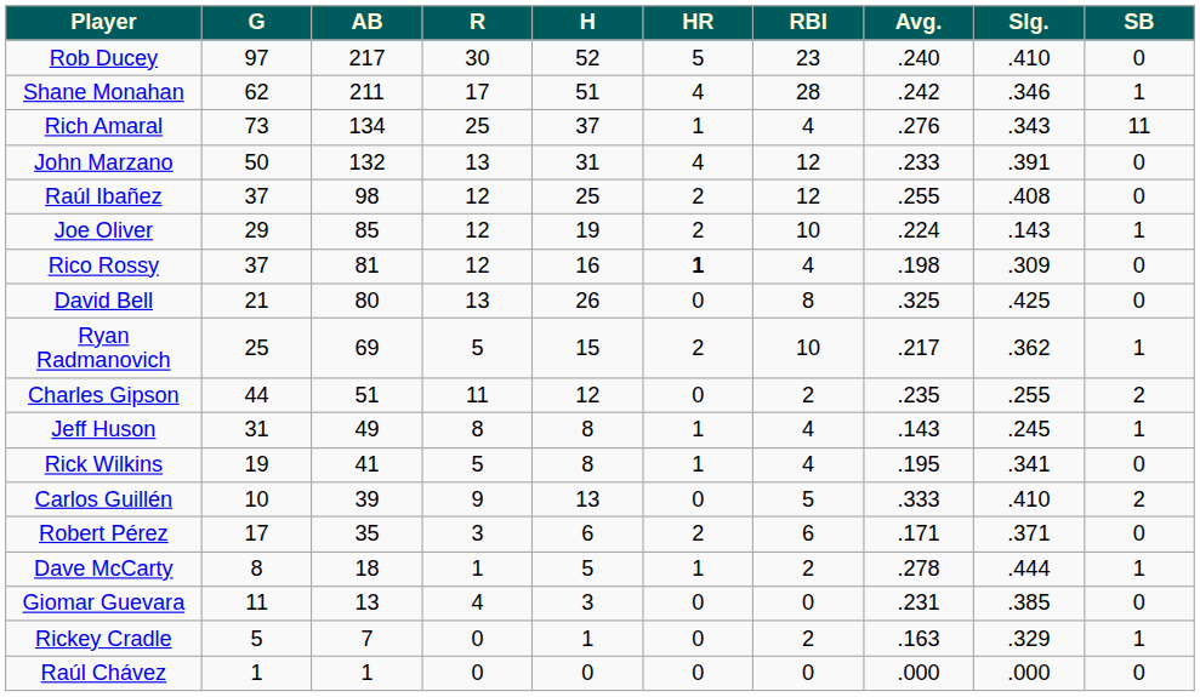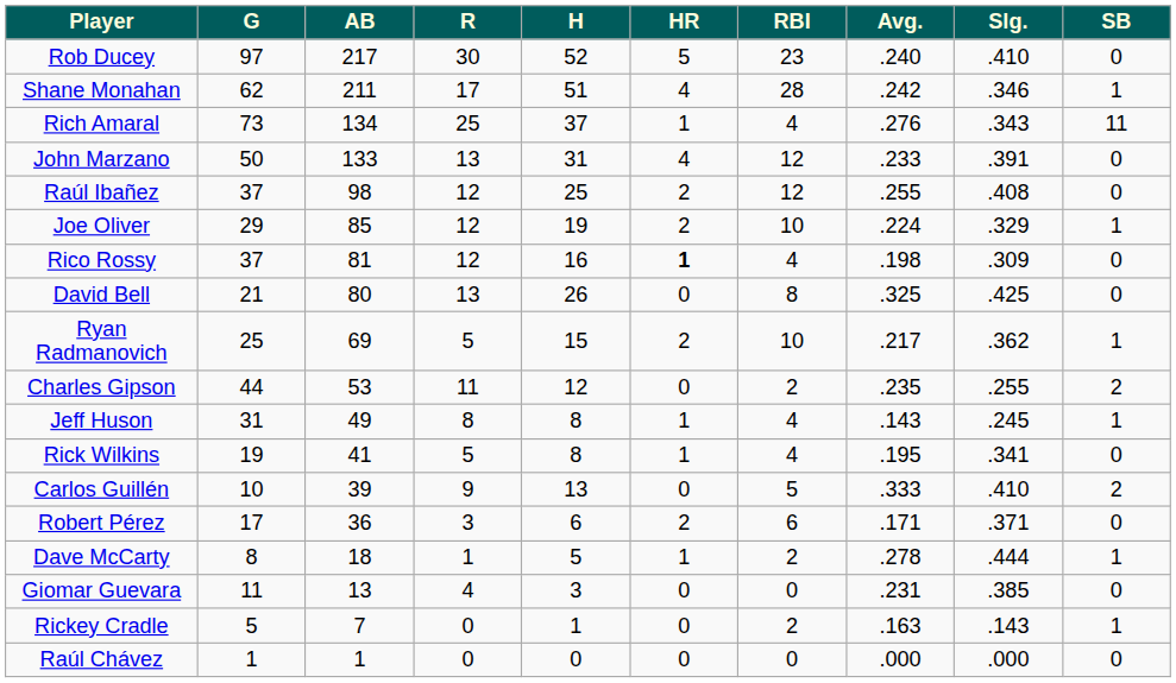 <table class="wikitable sortable">
 <tr>
 <th style=" background:#005c5c; color:#FFFDDD;" width="16%">Player</th>
 <th style=" background:#005c5c; color:#FFFDDD;" width="9%">G</th>
 <th style=" background:#005c5c; color:#FFFDDD;" width="9%">AB</th>
 <th style=" background:#005c5c; color:#FFFDDD;" width="9%">R</th>
 <th style=" background:#005c5c; color:#FFFDDD;" width="9%">H</th>
 <th style=" background:#005c5c; color:#FFFDDD;" width="9%">HR</th>
 <th style=" background:#005c5c; color:#FFFDDD;" width="9%">RBI</th>
 <th style=" background:#005c5c; color:#FFFDDD;" width="9%">Avg.</th>
 <th style=" background:#005c5c; color:#FFFDDD;" width="9%">Slg.</th>
 <th style=" background:#005c5c; color:#FFFDDD;" width="9%">SB</th>
 </tr>
 <tr align="center">
 <td><a href='#'>Rob Ducey</a></td>
 <td>97</td>
 <td>217</td>
 <td>30</td>
 <td>52</td>
 <td>5</td>
 <td>23</td>
 <td>.240</td>
 <td>.410</td>
 <td>0</td>
 </tr>
 <tr align="center">
 <td><a href='#'>Shane Monahan</a></td>
 <td>62</td>
 <td>211</td>
 <td>17</td>
 <td>51</td>
 <td>4</td>
 <td>28</td>
 <td>.242</td>
 <td>.346</td>
 <td>1</td>
 </tr>
 <tr align=center>
 <td><a href='#'>Rich Amaral</a></td>
 <td>73</td>
 <td>134</td>
 <td>25</td>
 <td>37</td>
 <td>1</td>
 <td>4</td>
 <td>.276</td>
 <td>.343</td>
 <td>11</td>
 </tr>
 <tr align=center>
 <td><a href='#'>John Marzano</a></td>
 <td>50</td>
-<td>132</td>
+<td>133</td>
 <td>13</td>
 <td>31</td>
 <td>4</td>
 <td>12</td>
 <td>.233</td>
 <td>.391</td>
 <td>0</td>
 </tr>
 <tr align=center>
 <td><a href='#'>Raúl Ibañez</a></td>
 <td>37</td>
 <td>98</td>
 <td>12</td>
 <td>25</td>
 <td>2</td>
 <td>12</td>
 <td>.255</td>
 <td>.408</td>
 <td>0</td>
 </tr>
 <tr align=center>
 <td><a href='#'>Joe Oliver</a></td>
 <td>29</td>
 <td>85</td>
 <td>12</td>
 <td>19</td>
 <td>2</td>
 <td>10</td>
 <td>.224</td>
-<td>.143</td>
+<td>.329</td>
 <td>1</td>
 </tr>
 <tr align=center>
 <td><a href='#'>Rico Rossy</a></td>
 <td>37</td>
 <td>81</td>
 <td>12</td>
 <td>16</td>
 <td><strong>1</strong></td>
 <td>4</td>
 <td>.198</td>
 <td>.309</td>
 <td>0</td>
 </tr>
 <tr align=center>
 <td><a href='#'>David Bell</a></td>
 <td>21</td>
 <td>80</td>
 <td>13</td>
 <td>26</td>
 <td>0</td>
 <td>8</td>
 <td>.325</td>
 <td>.425</td>
 <td>0</td>
 </tr>
 <tr align=center>
 <td><a href='#'>Ryan Radmanovich</a></td>
 <td>25</td>
 <td>69</td>
 <td>5</td>
 <td>15</td>
 <td>2</td>
 <td>10</td>
 <td>.217</td>
 <td>.362</td>
 <td>1</td>
 </tr>
 <tr align=center>
 <td><a href='#'>Charles Gipson</a></td>
 <td>44</td>
-<td>51</td>
+<td>53</td>
 <td>11</td>
 <td>12</td>
 <td>0</td>
 <td>2</td>
 <td>.235</td>
 <td>.255</td>
 <td>2</td>
 </tr>
 <tr align=center>
 <td><a href='#'>Jeff Huson</a></td>
 <td>31</td>
 <td>49</td>
 <td>8</td>
 <td>8</td>
 <td>1</td>
 <td>4</td>
 <td>.143</td>
 <td>.245</td>
 <td>1</td>
 </tr>
 <tr align=center>
 <td><a href='#'>Rick Wilkins</a></td>
 <td>19</td>
 <td>41</td>
 <td>5</td>
 <td>8</td>
 <td>1</td>
 <td>4</td>
 <td>.195</td>
 <td>.341</td>
 <td>0</td>
 </tr>
 <tr align=center>
 <td><a href='#'>Carlos Guillén</a></td>
 <td>10</td>
 <td>39</td>
 <td>9</td>
 <td>13</td>
 <td>0</td>
 <td>5</td>
 <td>.333</td>
 <td>.410</td>
 <td>2</td>
 </tr>
 <tr align=center>
 <td><a href='#'>Robert Pérez</a></td>
 <td>17</td>
-<td>35</td>
+<td>36</td>
 <td>3</td>
 <td>6</td>
 <td>2</td>
 <td>6</td>
 <td>.171</td>
 <td>.371</td>
 <td>0</td>
 </tr>
 <tr align=center>
 <td><a href='#'>Dave McCarty</a></td>
 <td>8</td>
 <td>18</td>
 <td>1</td>
 <td>5</td>
 <td>1</td>
 <td>2</td>
 <td>.278</td>
 <td>.444</td>
 <td>1</td>
 </tr>
 <tr align=center>
 <td><a href='#'>Giomar Guevara</a></td>
 <td>11</td>
 <td>13</td>
 <td>4</td>
 <td>3</td>
 <td>0</td>
 <td>0</td>
 <td>.231</td>
 <td>.385</td>
 <td>0</td>
 </tr>
 <tr align=center>
 <td><a href='#'>Rickey Cradle</a></td>
 <td>5</td>
 <td>7</td>
 <td>0</td>
 <td>1</td>
 <td>0</td>
 <td>2</td>
 <td>.163</td>
-<td>.329</td>
+<td>.143</td>
 <td>1</td>
 </tr>
 <tr align=center>
 <td><a href='#'>Raúl Chávez</a></td>
 <td>1</td>
 <td>1</td>
 <td>0</td>
 <td>0</td>
 <td>0</td>
 <td>0</td>
 <td>.000</td>
 <td>.000</td>
 <td>0</td>
 </tr>
 </table>
